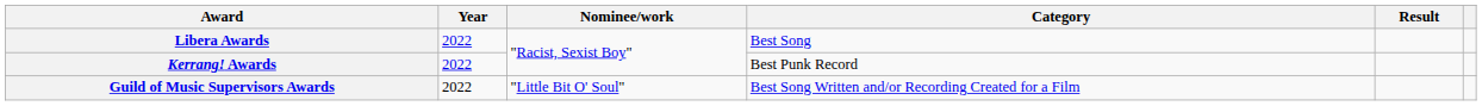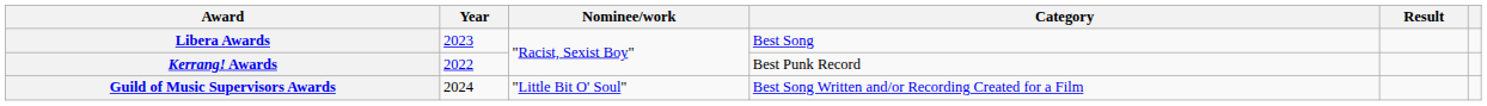 <table class="wikitable sortable plainrowheaders" style="width:100%">
 <tr>
 <th scope="col">Award</th>
 <th scope="col">Year</th>
 <th scope="col">Nominee/work</th>
 <th scope="col">Category</th>
 <th scope="col">Result</th>
 <th scope="col" class="unsortable"></th>
 </tr>
 <tr>
 <th scope="row"><a href='#'>Libera Awards</a></th>
-<td><a href='#'>2022</a></td>
+<td><a href='#'>2023</a></td>
 <td rowspan=2>"<a href='#'>Racist, Sexist Boy</a>"</td>
 <td><a href='#'>Best Song</a></td>
 <td></td>
 <td style="text-align:center;"></td>
 </tr>
 <tr>
 <th scope="row"><a href='#'><em>Kerrang!</em> Awards</a></th>
 <td><a href='#'>2022</a></td>
 <td>Best Punk Record</td>
 <td></td>
 <td style="text-align:center;"></td>
 </tr>
 <tr>
 <th scope="row"><a href='#'>Guild of Music Supervisors Awards</a></th>
-<td>2022</td>
+<td>2024</td>
 <td>"<a href='#'>Little Bit O' Soul</a>"</td>
 <td><a href='#'>Best Song Written and/or Recording Created for a Film</a></td>
 <td></td>
 <td style="text-align:center;"></td>
 </tr>
 </table>
